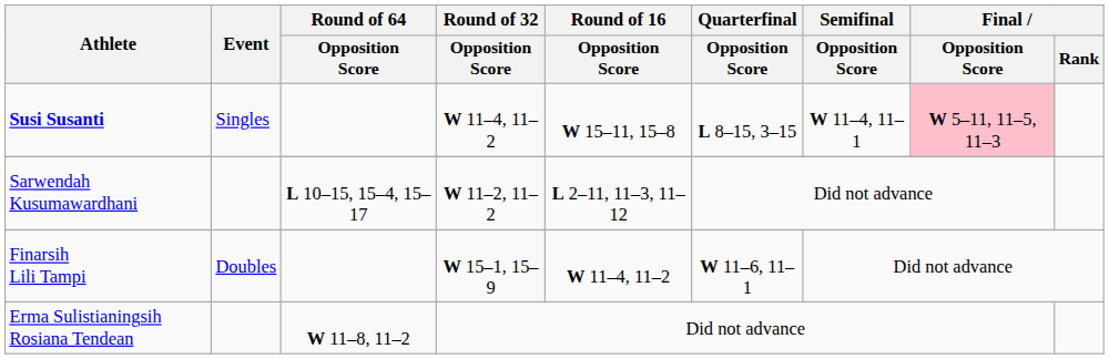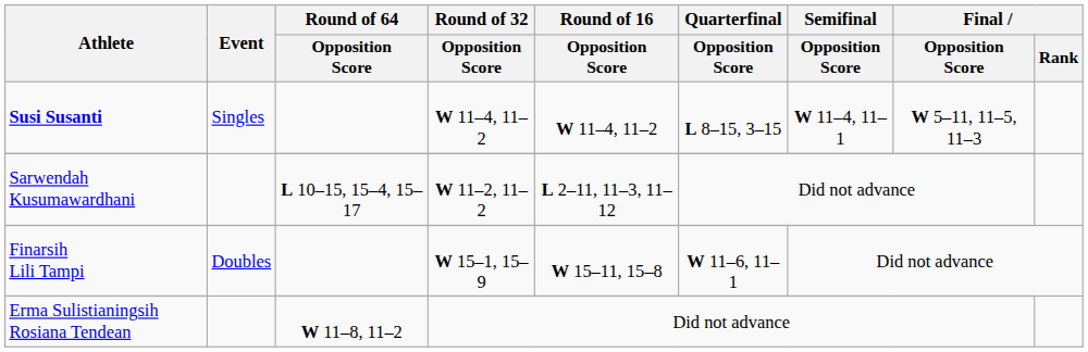 <table class=wikitable style="font-size:90%">
 <tr>
 <th rowspan="2">Athlete</th>
 <th rowspan="2">Event</th>
 <th>Round of 64</th>
 <th>Round of 32</th>
 <th>Round of 16</th>
 <th>Quarterfinal</th>
 <th>Semifinal</th>
 <th colspan=2>Final / </th>
 </tr>
 <tr style="font-size:95%">
 <th>Opposition<br>Score</th>
 <th>Opposition<br>Score</th>
 <th>Opposition<br>Score</th>
 <th>Opposition<br>Score</th>
 <th>Opposition<br>Score</th>
 <th>Opposition<br>Score</th>
 <th>Rank</th>
 </tr>
 <tr align=center>
 <td align=left><strong><a href='#'>Susi Susanti</a></strong></td>
 <td align=left rowspan=2><a href='#'>Singles</a></td>
 <td></td>
 <td><br><strong>W</strong> 11–4, 11–2</td>
-<td><br><strong>W</strong> 15–11, 15–8</td>
+<td><br><strong>W</strong> 11–4, 11–2</td>
 <td><br><strong>L</strong> 8–15, 3–15</td>
 <td><br><strong>W</strong> 11–4, 11–1</td>
-<td style="background: pink;"><br><strong>W</strong> 5–11, 11–5, 11–3</td>
+<td><br><strong>W</strong> 5–11, 11–5, 11–3</td>
 <td></td>
 </tr>
 <tr>
 </tr>
 <tr align=center>
 <td align=left><a href='#'>Sarwendah Kusumawardhani</a></td>
 <td></td>
 <td><br><strong>L</strong> 10–15, 15–4, 15–17</td>
 <td><br><strong>W</strong> 11–2, 11–2</td>
 <td><br><strong>L</strong> 2–11, 11–3, 11–12</td>
 <td colspan=3>Did not advance</td>
 </tr>
 <tr>
 </tr>
 <tr align=center>
 <td align=left><a href='#'>Finarsih</a> <br> <a href='#'>Lili Tampi</a></td>
 <td align=left rowspan=2><a href='#'>Doubles</a></td>
 <td></td>
 <td><br><strong>W</strong> 15–1, 15–9</td>
-<td><br><strong>W</strong> 11–4, 11–2</td>
+<td><br><strong>W</strong> 15–11, 15–8</td>
 <td><br><strong>W</strong> 11–6, 11–1</td>
 <td colspan=3>Did not advance</td>
 </tr>
 <tr>
 </tr>
 <tr align=center>
 <td align=left><a href='#'>Erma Sulistianingsih</a> <br> <a href='#'>Rosiana Tendean</a></td>
 <td></td>
 <td><br><strong>W</strong> 11–8, 11–2</td>
 <td colspan=5>Did not advance</td>
 </tr>
 </table>
